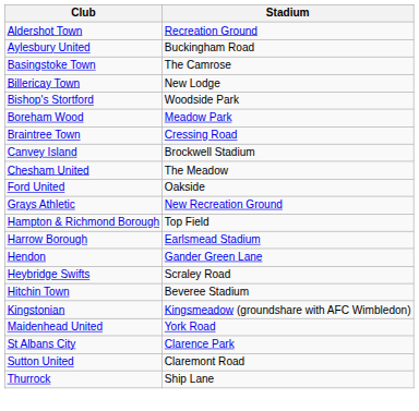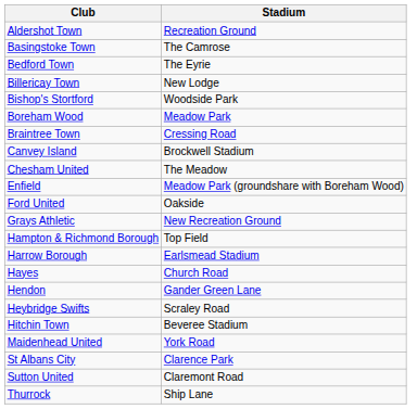 <table class="wikitable sortable">
 <tr>
 <th>Club</th>
 <th>Stadium</th>
 </tr>
 <tr>
 <td><a href='#'>Aldershot Town</a></td>
 <td><a href='#'>Recreation Ground</a></td>
 </tr>
 <tr>
-<td><a href='#'>Aylesbury United</a></td>
-<td>Buckingham Road</td>
+<td><a href='#'>Basingstoke Town</a></td>
+<td>The Camrose</td>
 </tr>
 <tr>
-<td><a href='#'>Basingstoke Town</a></td>
-<td>The Camrose</td>
+<td><a href='#'>Bedford Town</a></td>
+<td>The Eyrie</td>
 </tr>
 <tr>
 <td><a href='#'>Billericay Town</a></td>
 <td>New Lodge</td>
 </tr>
 <tr>
 <td><a href='#'>Bishop's Stortford</a></td>
 <td>Woodside Park</td>
 </tr>
 <tr>
 <td><a href='#'>Boreham Wood</a></td>
 <td><a href='#'>Meadow Park</a></td>
 </tr>
 <tr>
 <td><a href='#'>Braintree Town</a></td>
 <td><a href='#'>Cressing Road</a></td>
 </tr>
 <tr>
 <td><a href='#'>Canvey Island</a></td>
 <td>Brockwell Stadium</td>
 </tr>
 <tr>
 <td><a href='#'>Chesham United</a></td>
 <td>The Meadow</td>
 </tr>
 <tr>
+<td><a href='#'>Enfield</a></td>
+<td><a href='#'>Meadow Park</a> (groundshare with Boreham Wood)</td>
+</tr>
+<tr>
 <td><a href='#'>Ford United</a></td>
 <td>Oakside</td>
 </tr>
 <tr>
 <td><a href='#'>Grays Athletic</a></td>
 <td><a href='#'>New Recreation Ground</a></td>
 </tr>
 <tr>
 <td><a href='#'>Hampton & Richmond Borough</a></td>
 <td>Top Field</td>
 </tr>
 <tr>
 <td><a href='#'>Harrow Borough</a></td>
 <td><a href='#'>Earlsmead Stadium</a></td>
 </tr>
 <tr>
+<td><a href='#'>Hayes</a></td>
+<td><a href='#'>Church Road</a></td>
+</tr>
+<tr>
 <td><a href='#'>Hendon</a></td>
 <td><a href='#'>Gander Green Lane</a></td>
 </tr>
 <tr>
 <td><a href='#'>Heybridge Swifts</a></td>
 <td>Scraley Road</td>
 </tr>
 <tr>
 <td><a href='#'>Hitchin Town</a></td>
 <td>Beveree Stadium</td>
-</tr>
-<tr>
-<td><a href='#'>Kingstonian</a></td>
-<td><a href='#'>Kingsmeadow</a> (groundshare with AFC Wimbledon)</td>
 </tr>
 <tr>
 <td><a href='#'>Maidenhead United</a></td>
 <td><a href='#'>York Road</a></td>
 </tr>
 <tr>
 <td><a href='#'>St Albans City</a></td>
 <td><a href='#'>Clarence Park</a></td>
 </tr>
 <tr>
 <td><a href='#'>Sutton United</a></td>
 <td>Claremont Road</td>
 </tr>
 <tr>
 <td><a href='#'>Thurrock</a></td>
 <td>Ship Lane</td>
 </tr>
 </table>
